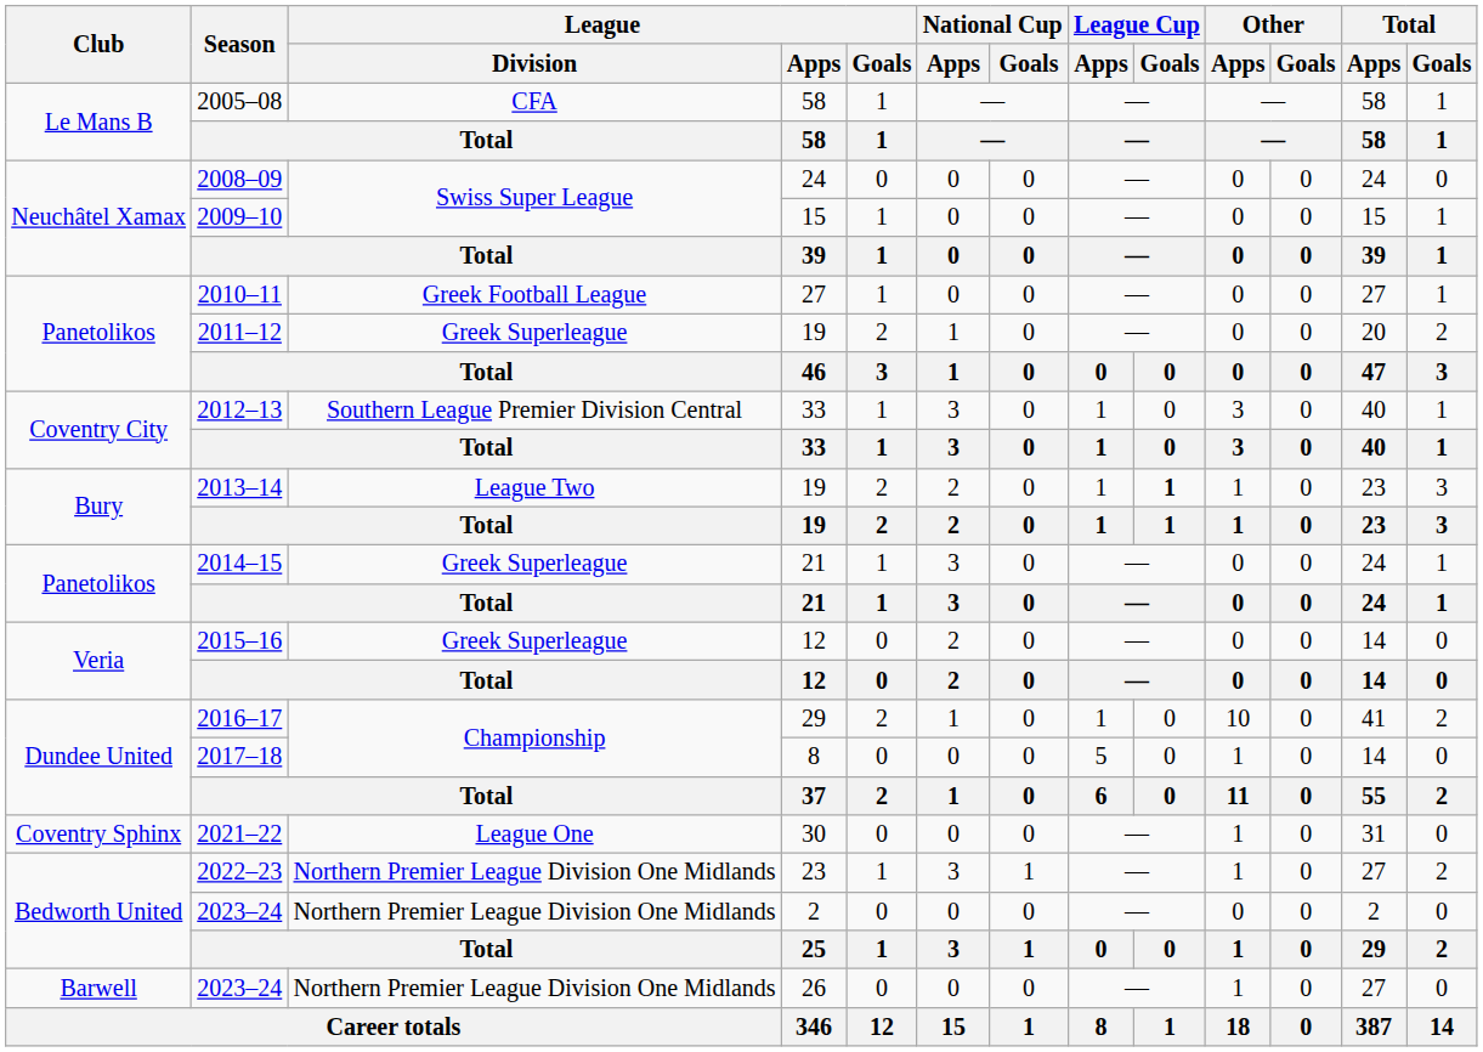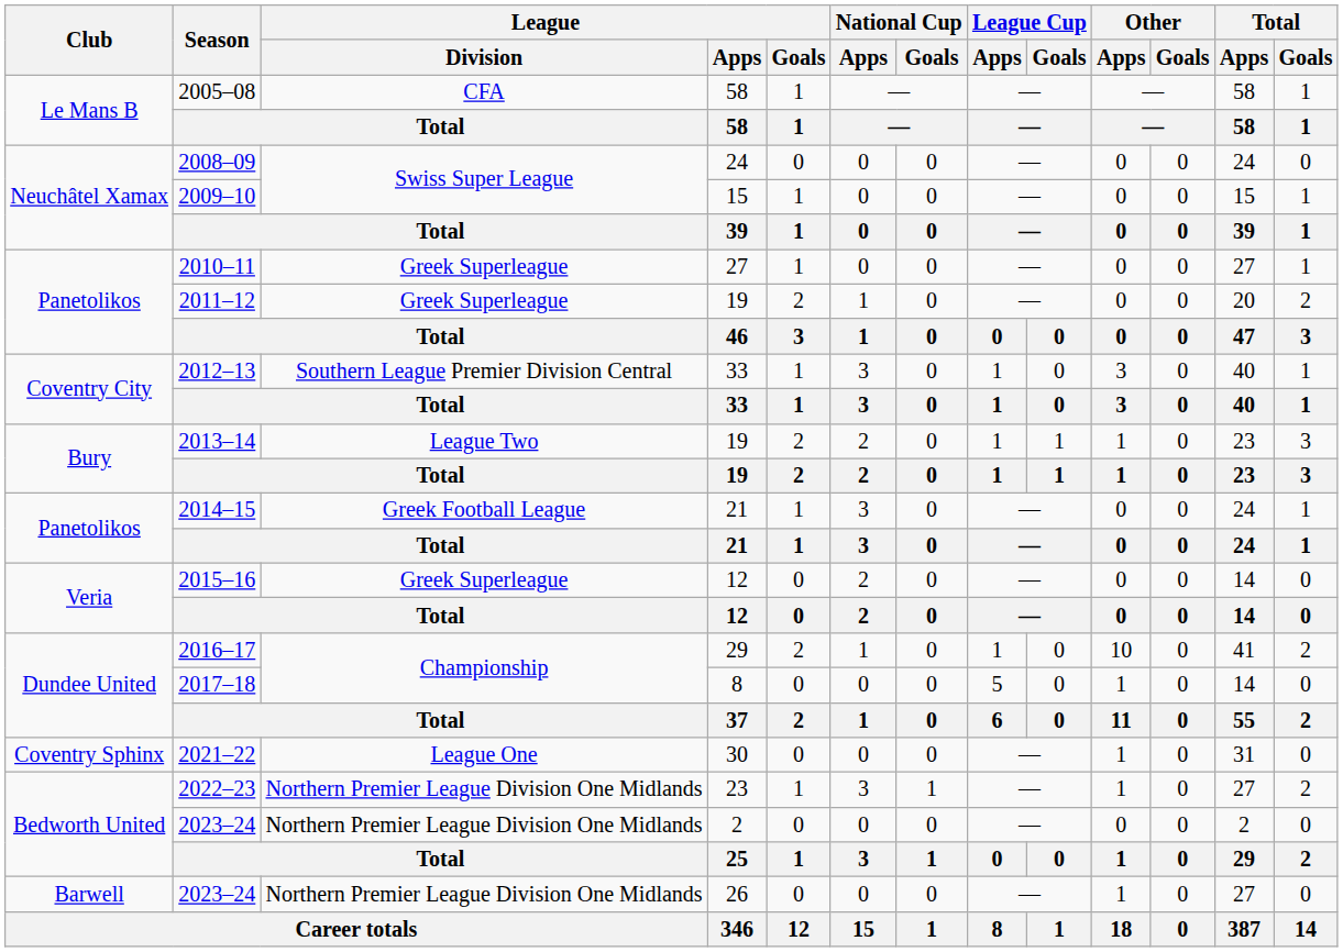 <table class="wikitable" style="text-align: center">
 <tr>
 <th rowspan="2">Club</th>
 <th rowspan="2">Season</th>
 <th colspan="3">League</th>
 <th colspan="2">National Cup</th>
 <th colspan="2"><a href='#'>League Cup</a></th>
 <th colspan="2">Other</th>
 <th colspan="2">Total</th>
 </tr>
 <tr>
 <th>Division</th>
 <th>Apps</th>
 <th>Goals</th>
 <th>Apps</th>
 <th>Goals</th>
 <th>Apps</th>
 <th>Goals</th>
 <th>Apps</th>
 <th>Goals</th>
 <th>Apps</th>
 <th>Goals</th>
 </tr>
 <tr>
 <td rowspan="2"><a href='#'>Le Mans B</a></td>
 <td>2005–08</td>
 <td><a href='#'>CFA</a></td>
 <td>58</td>
 <td>1</td>
 <td colspan="2">—</td>
 <td colspan="2">—</td>
 <td colspan="2">—</td>
 <td>58</td>
 <td>1</td>
 </tr>
 <tr>
 <th colspan="2">Total</th>
 <th>58</th>
 <th>1</th>
 <th colspan="2">—</th>
 <th colspan="2">—</th>
 <th colspan="2">—</th>
 <th>58</th>
 <th>1</th>
 </tr>
 <tr>
 <td rowspan="3"><a href='#'>Neuchâtel Xamax</a></td>
 <td><a href='#'>2008–09</a></td>
 <td rowspan="2"><a href='#'>Swiss Super League</a></td>
 <td>24</td>
 <td>0</td>
 <td>0</td>
 <td>0</td>
 <td colspan="2">—</td>
 <td>0</td>
 <td>0</td>
 <td>24</td>
 <td>0</td>
 </tr>
 <tr>
 <td><a href='#'>2009–10</a></td>
 <td>15</td>
 <td>1</td>
 <td>0</td>
 <td>0</td>
 <td colspan="2">—</td>
 <td>0</td>
 <td>0</td>
 <td>15</td>
 <td>1</td>
 </tr>
 <tr>
 <th colspan="2">Total</th>
 <th>39</th>
 <th>1</th>
 <th>0</th>
 <th>0</th>
 <th colspan="2">—</th>
 <th>0</th>
 <th>0</th>
 <th>39</th>
 <th>1</th>
 </tr>
 <tr>
 <td rowspan="3"><a href='#'>Panetolikos</a></td>
 <td><a href='#'>2010–11</a></td>
-<td><a href='#'>Greek Football League</a></td>
+<td><a href='#'>Greek Superleague</a></td>
 <td>27</td>
 <td>1</td>
 <td>0</td>
 <td>0</td>
 <td colspan="2">—</td>
 <td>0</td>
 <td>0</td>
 <td>27</td>
 <td>1</td>
 </tr>
 <tr>
 <td><a href='#'>2011–12</a></td>
 <td><a href='#'>Greek Superleague</a></td>
 <td>19</td>
 <td>2</td>
 <td>1</td>
 <td>0</td>
 <td colspan="2">—</td>
 <td>0</td>
 <td>0</td>
 <td>20</td>
 <td>2</td>
 </tr>
 <tr>
 <th colspan="2">Total</th>
 <th>46</th>
 <th>3</th>
 <th>1</th>
 <th>0</th>
 <th>0</th>
 <th>0</th>
 <th>0</th>
 <th>0</th>
 <th>47</th>
 <th>3</th>
 </tr>
 <tr>
 <td rowspan="2"><a href='#'>Coventry City</a></td>
 <td><a href='#'>2012–13</a></td>
 <td><a href='#'>Southern League</a> Premier Division Central</td>
 <td>33</td>
 <td>1</td>
 <td>3</td>
 <td>0</td>
 <td>1</td>
 <td>0</td>
 <td>3</td>
 <td>0</td>
 <td>40</td>
 <td>1</td>
 </tr>
 <tr>
 <th colspan="2">Total</th>
 <th>33</th>
 <th>1</th>
 <th>3</th>
 <th>0</th>
 <th>1</th>
 <th>0</th>
 <th>3</th>
 <th>0</th>
 <th>40</th>
 <th>1</th>
 </tr>
 <tr>
 <td rowspan="2"><a href='#'>Bury</a></td>
 <td><a href='#'>2013–14</a></td>
 <td><a href='#'>League Two</a></td>
 <td>19</td>
 <td>2</td>
 <td>2</td>
 <td>0</td>
 <td>1</td>
-<td><strong>1</strong></td>
+<td>1</td>
 <td>1</td>
 <td>0</td>
 <td>23</td>
 <td>3</td>
 </tr>
 <tr>
 <th colspan="2">Total</th>
 <th>19</th>
 <th>2</th>
 <th>2</th>
 <th>0</th>
 <th>1</th>
 <th>1</th>
 <th>1</th>
 <th>0</th>
 <th>23</th>
 <th>3</th>
 </tr>
 <tr>
 <td rowspan="2"><a href='#'>Panetolikos</a></td>
 <td><a href='#'>2014–15</a></td>
-<td><a href='#'>Greek Superleague</a></td>
+<td><a href='#'>Greek Football League</a></td>
 <td>21</td>
 <td>1</td>
 <td>3</td>
 <td>0</td>
 <td colspan="2">—</td>
 <td>0</td>
 <td>0</td>
 <td>24</td>
 <td>1</td>
 </tr>
 <tr>
 <th colspan="2">Total</th>
 <th>21</th>
 <th>1</th>
 <th>3</th>
 <th>0</th>
 <th colspan="2">—</th>
 <th>0</th>
 <th>0</th>
 <th>24</th>
 <th>1</th>
 </tr>
 <tr>
 <td rowspan="2"><a href='#'>Veria</a></td>
 <td><a href='#'>2015–16</a></td>
 <td><a href='#'>Greek Superleague</a></td>
 <td>12</td>
 <td>0</td>
 <td>2</td>
 <td>0</td>
 <td colspan="2">—</td>
 <td>0</td>
 <td>0</td>
 <td>14</td>
 <td>0</td>
 </tr>
 <tr>
 <th colspan="2">Total</th>
 <th>12</th>
 <th>0</th>
 <th>2</th>
 <th>0</th>
 <th colspan="2">—</th>
 <th>0</th>
 <th>0</th>
 <th>14</th>
 <th>0</th>
 </tr>
 <tr>
 <td rowspan="3"><a href='#'>Dundee United</a></td>
 <td><a href='#'>2016–17</a></td>
 <td rowspan="2"><a href='#'>Championship</a></td>
 <td>29</td>
 <td>2</td>
 <td>1</td>
 <td>0</td>
 <td>1</td>
 <td>0</td>
 <td>10</td>
 <td>0</td>
 <td>41</td>
 <td>2</td>
 </tr>
 <tr>
 <td><a href='#'>2017–18</a></td>
 <td>8</td>
 <td>0</td>
 <td>0</td>
 <td>0</td>
 <td>5</td>
 <td>0</td>
 <td>1</td>
 <td>0</td>
 <td>14</td>
 <td>0</td>
 </tr>
 <tr>
 <th colspan="2">Total</th>
 <th>37</th>
 <th>2</th>
 <th>1</th>
 <th>0</th>
 <th>6</th>
 <th>0</th>
 <th>11</th>
 <th>0</th>
 <th>55</th>
 <th>2</th>
 </tr>
 <tr>
 <td><a href='#'>Coventry Sphinx</a></td>
 <td><a href='#'>2021–22</a></td>
 <td><a href='#'>League One</a></td>
 <td>30</td>
 <td>0</td>
 <td>0</td>
 <td>0</td>
 <td colspan="2">—</td>
 <td>1</td>
 <td>0</td>
 <td>31</td>
 <td>0</td>
 </tr>
 <tr>
 <td rowspan="3"><a href='#'>Bedworth United</a></td>
 <td><a href='#'>2022–23</a></td>
 <td><a href='#'>Northern Premier League</a> Division One Midlands</td>
 <td>23</td>
 <td>1</td>
 <td>3</td>
 <td>1</td>
 <td colspan="2">—</td>
 <td>1</td>
 <td>0</td>
 <td>27</td>
 <td>2</td>
 </tr>
 <tr>
 <td><a href='#'>2023–24</a></td>
 <td>Northern Premier League Division One Midlands</td>
 <td>2</td>
 <td>0</td>
 <td>0</td>
 <td>0</td>
 <td colspan="2">—</td>
 <td>0</td>
 <td>0</td>
 <td>2</td>
 <td>0</td>
 </tr>
 <tr>
 <th colspan="2">Total</th>
 <th>25</th>
 <th>1</th>
 <th>3</th>
 <th>1</th>
 <th>0</th>
 <th>0</th>
 <th>1</th>
 <th>0</th>
 <th>29</th>
 <th>2</th>
 </tr>
 <tr>
 <td><a href='#'>Barwell</a></td>
 <td><a href='#'>2023–24</a></td>
 <td>Northern Premier League Division One Midlands</td>
 <td>26</td>
 <td>0</td>
 <td>0</td>
 <td>0</td>
 <td colspan="2">—</td>
 <td>1</td>
 <td>0</td>
 <td>27</td>
 <td>0</td>
 </tr>
 <tr>
 <th colspan="3">Career totals</th>
 <th>346</th>
 <th>12</th>
 <th>15</th>
 <th>1</th>
 <th>8</th>
 <th>1</th>
 <th>18</th>
 <th>0</th>
 <th>387</th>
 <th>14</th>
 </tr>
 </table>
